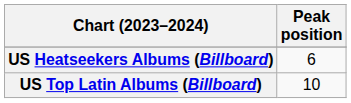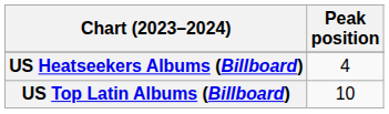 <table class="wikitable sortable plainrowheaders" style="text-align:center">
 <tr>
 <th scope="col">Chart (2023–2024)</th>
 <th scope="col">Peak<br>position</th>
 </tr>
 <tr>
 </tr>
 <tr>
 </tr>
 <tr>
 </tr>
 <tr>
 </tr>
 <tr>
 <th scope="row">US <a href='#'>Heatseekers Albums</a> (<em><a href='#'>Billboard</a></em>)</th>
-<td>6</td>
+<td>4</td>
 </tr>
 <tr>
 <th scope="row">US <a href='#'>Top Latin Albums</a> (<em><a href='#'>Billboard</a></em>)</th>
 <td>10</td>
 </tr>
 </table>
